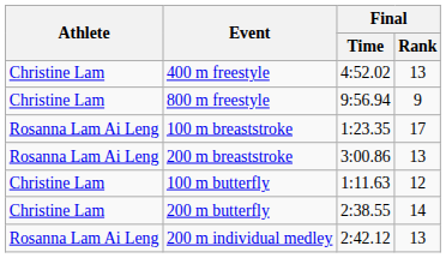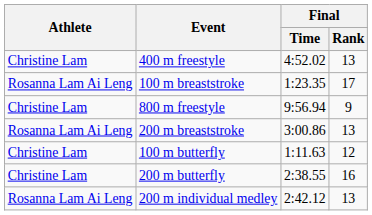 <table class=wikitable style="font-size:90%">
 <tr>
 <th rowspan=2>Athlete</th>
 <th rowspan=2>Event</th>
 <th colspan=2>Final</th>
 </tr>
 <tr>
 <th>Time</th>
 <th>Rank</th>
 </tr>
 <tr align=center>
 <td align=left><a href='#'>Christine Lam</a></td>
 <td align=left><a href='#'>400 m freestyle</a></td>
 <td>4:52.02</td>
 <td>13</td>
 </tr>
 <tr align=center>
+<td align=left><a href='#'>Rosanna Lam Ai Leng</a></td>
+<td align=left><a href='#'>100 m breaststroke</a></td>
+<td>1:23.35</td>
+<td>17</td>
+</tr>
+<tr align=center>
 <td align=left><a href='#'>Christine Lam</a></td>
 <td align=left><a href='#'>800 m freestyle</a></td>
 <td>9:56.94</td>
 <td>9</td>
-</tr>
-<tr align=center>
-<td align=left><a href='#'>Rosanna Lam Ai Leng</a></td>
-<td align=left><a href='#'>100 m breaststroke</a></td>
-<td>1:23.35</td>
-<td>17</td>
 </tr>
 <tr align=center>
 <td align=left><a href='#'>Rosanna Lam Ai Leng</a></td>
 <td align=left><a href='#'>200 m breaststroke</a></td>
 <td>3:00.86</td>
 <td>13</td>
 </tr>
 <tr align=center>
 <td align=left><a href='#'>Christine Lam</a></td>
 <td align=left><a href='#'>100 m butterfly</a></td>
 <td>1:11.63</td>
 <td>12</td>
 </tr>
 <tr align=center>
 <td align=left><a href='#'>Christine Lam</a></td>
 <td align=left><a href='#'>200 m butterfly</a></td>
 <td>2:38.55</td>
-<td>14</td>
+<td>16</td>
 </tr>
 <tr align=center>
 <td align=left><a href='#'>Rosanna Lam Ai Leng</a></td>
 <td align=left><a href='#'>200 m individual medley</a></td>
 <td>2:42.12</td>
 <td>13</td>
 </tr>
 </table>
